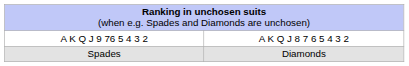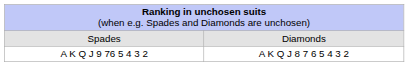 <table class="wikitable">
 <tr align="center">
 <td style="background: #c0c8f8;" colspan="2" width="580"><strong>Ranking in unchosen suits</strong><br>(when e.g. Spades and Diamonds are unchosen)</td>
 </tr>
 <tr align="center">
+<td style="background: #e3e3e3;">Spades</td>
+<td style="background: #e3e3e3;">Diamonds</td>
+</tr>
+<tr align="center">
 <td style="background: #ffffff;" width="320">A K Q J 9 76 5 4 3 2</td>
 <td style="background: #ffffff;" width="320">A K Q J 8 7 6 5 4 3 2</td>
 </tr>
-<tr align="center">
-<td style="background: #e3e3e3;">Spades</td>
-<td style="background: #e3e3e3;">Diamonds</td>
-</tr>
 </table>
